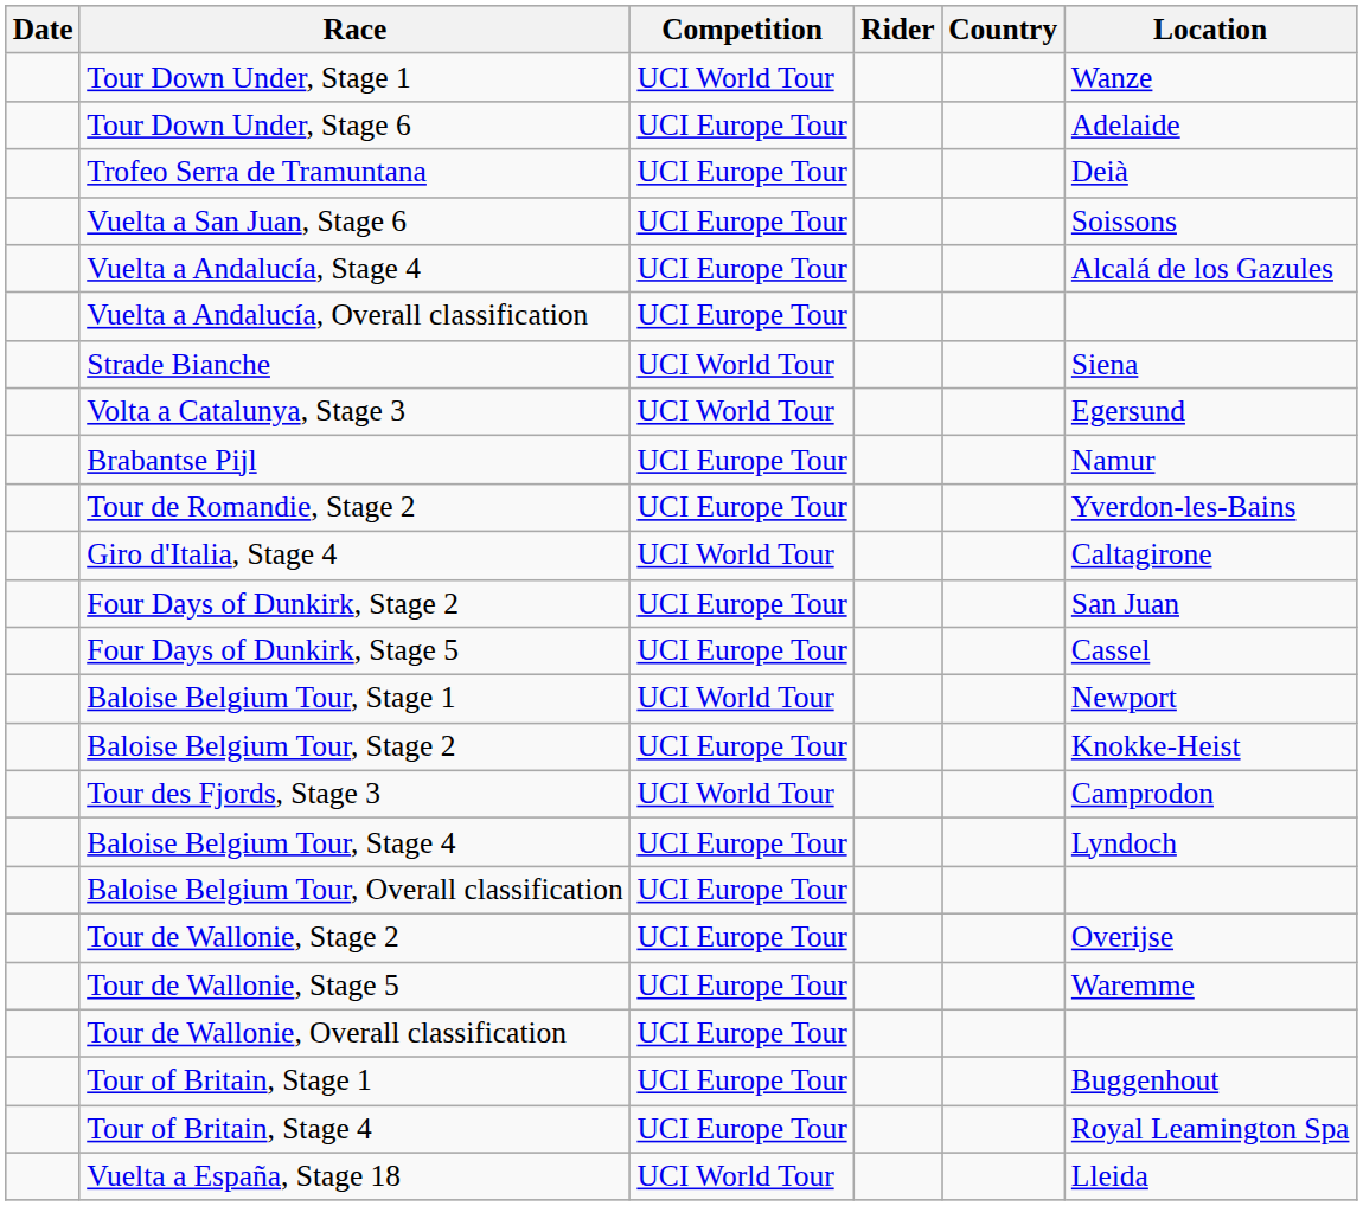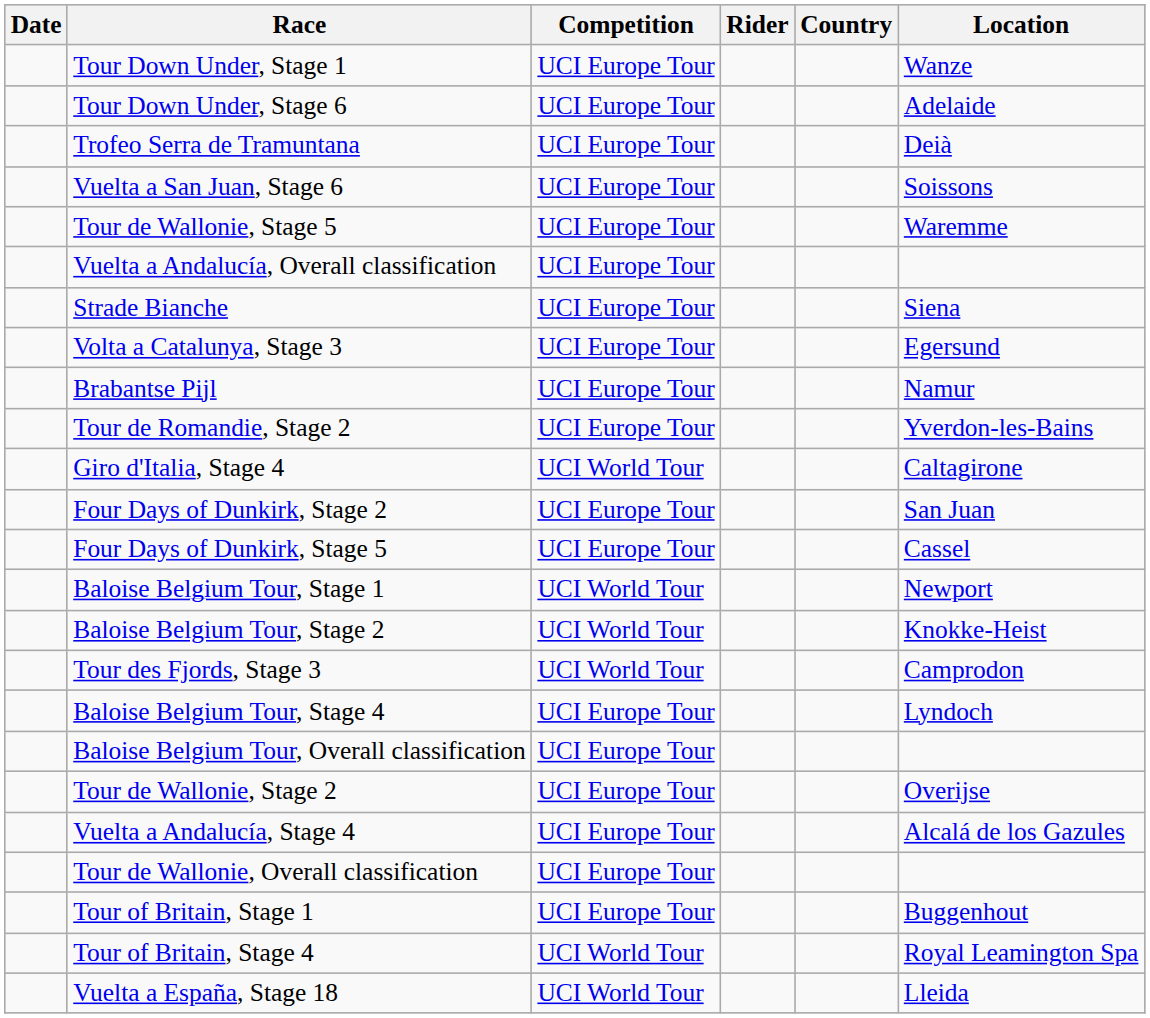 <table class="wikitable sortable">
 <tr>
 <th>Date</th>
 <th>Race</th>
 <th>Competition</th>
 <th>Rider</th>
 <th>Country</th>
 <th>Location</th>
 </tr>
 <tr>
 <td></td>
 <td><a href='#'>Tour Down Under</a>, Stage 1</td>
-<td><a href='#'>UCI World Tour</a></td>
+<td><a href='#'>UCI Europe Tour</a></td>
 <td></td>
 <td></td>
 <td><a href='#'>Wanze</a></td>
 </tr>
 <tr>
 <td></td>
 <td><a href='#'>Tour Down Under</a>, Stage 6</td>
 <td><a href='#'>UCI Europe Tour</a></td>
 <td></td>
 <td></td>
 <td><a href='#'>Adelaide</a></td>
 </tr>
 <tr>
 <td></td>
 <td><a href='#'>Trofeo Serra de Tramuntana</a></td>
 <td><a href='#'>UCI Europe Tour</a></td>
 <td></td>
 <td></td>
 <td><a href='#'>Deià</a></td>
 </tr>
 <tr>
 <td></td>
 <td><a href='#'>Vuelta a San Juan</a>, Stage 6</td>
 <td><a href='#'>UCI Europe Tour</a></td>
 <td></td>
 <td></td>
 <td><a href='#'>Soissons</a></td>
 </tr>
 <tr>
 <td></td>
-<td><a href='#'>Vuelta a Andalucía</a>, Stage 4</td>
+<td><a href='#'>Tour de Wallonie</a>, Stage 5</td>
 <td><a href='#'>UCI Europe Tour</a></td>
 <td></td>
 <td></td>
-<td><a href='#'>Alcalá de los Gazules</a></td>
+<td><a href='#'>Waremme</a></td>
 </tr>
 <tr>
 <td></td>
 <td><a href='#'>Vuelta a Andalucía</a>, Overall classification</td>
 <td><a href='#'>UCI Europe Tour</a></td>
 <td></td>
 <td></td>
 <td></td>
 </tr>
 <tr>
 <td></td>
 <td><a href='#'>Strade Bianche</a></td>
-<td><a href='#'>UCI World Tour</a></td>
+<td><a href='#'>UCI Europe Tour</a></td>
 <td></td>
 <td></td>
 <td><a href='#'>Siena</a></td>
 </tr>
 <tr>
 <td></td>
 <td><a href='#'>Volta a Catalunya</a>, Stage 3</td>
-<td><a href='#'>UCI World Tour</a></td>
+<td><a href='#'>UCI Europe Tour</a></td>
 <td></td>
 <td></td>
 <td><a href='#'>Egersund</a></td>
 </tr>
 <tr>
 <td></td>
 <td><a href='#'>Brabantse Pijl</a></td>
 <td><a href='#'>UCI Europe Tour</a></td>
 <td></td>
 <td></td>
 <td><a href='#'>Namur</a></td>
 </tr>
 <tr>
 <td></td>
 <td><a href='#'>Tour de Romandie</a>, Stage 2</td>
 <td><a href='#'>UCI Europe Tour</a></td>
 <td></td>
 <td></td>
 <td><a href='#'>Yverdon-les-Bains</a></td>
 </tr>
 <tr>
 <td></td>
 <td><a href='#'>Giro d'Italia</a>, Stage 4</td>
 <td><a href='#'>UCI World Tour</a></td>
 <td></td>
 <td></td>
 <td><a href='#'>Caltagirone</a></td>
 </tr>
 <tr>
 <td></td>
 <td><a href='#'>Four Days of Dunkirk</a>, Stage 2</td>
 <td><a href='#'>UCI Europe Tour</a></td>
 <td></td>
 <td></td>
 <td><a href='#'>San Juan</a></td>
 </tr>
 <tr>
 <td></td>
 <td><a href='#'>Four Days of Dunkirk</a>, Stage 5</td>
 <td><a href='#'>UCI Europe Tour</a></td>
 <td></td>
 <td></td>
 <td><a href='#'>Cassel</a></td>
 </tr>
 <tr>
 <td></td>
 <td><a href='#'>Baloise Belgium Tour</a>, Stage 1</td>
 <td><a href='#'>UCI World Tour</a></td>
 <td></td>
 <td></td>
 <td><a href='#'>Newport</a></td>
 </tr>
 <tr>
 <td></td>
 <td><a href='#'>Baloise Belgium Tour</a>, Stage 2</td>
-<td><a href='#'>UCI Europe Tour</a></td>
+<td><a href='#'>UCI World Tour</a></td>
 <td></td>
 <td></td>
 <td><a href='#'>Knokke-Heist</a></td>
 </tr>
 <tr>
 <td></td>
 <td><a href='#'>Tour des Fjords</a>, Stage 3</td>
 <td><a href='#'>UCI World Tour</a></td>
 <td></td>
 <td></td>
 <td><a href='#'>Camprodon</a></td>
 </tr>
 <tr>
 <td></td>
 <td><a href='#'>Baloise Belgium Tour</a>, Stage 4</td>
 <td><a href='#'>UCI Europe Tour</a></td>
 <td></td>
 <td></td>
 <td><a href='#'>Lyndoch</a></td>
 </tr>
 <tr>
 <td></td>
 <td><a href='#'>Baloise Belgium Tour</a>, Overall classification</td>
 <td><a href='#'>UCI Europe Tour</a></td>
 <td></td>
 <td></td>
 <td></td>
 </tr>
 <tr>
 <td></td>
 <td><a href='#'>Tour de Wallonie</a>, Stage 2</td>
 <td><a href='#'>UCI Europe Tour</a></td>
 <td></td>
 <td></td>
 <td><a href='#'>Overijse</a></td>
 </tr>
 <tr>
 <td></td>
-<td><a href='#'>Tour de Wallonie</a>, Stage 5</td>
+<td><a href='#'>Vuelta a Andalucía</a>, Stage 4</td>
 <td><a href='#'>UCI Europe Tour</a></td>
 <td></td>
 <td></td>
-<td><a href='#'>Waremme</a></td>
+<td><a href='#'>Alcalá de los Gazules</a></td>
 </tr>
 <tr>
 <td></td>
 <td><a href='#'>Tour de Wallonie</a>, Overall classification</td>
 <td><a href='#'>UCI Europe Tour</a></td>
 <td></td>
 <td></td>
 <td></td>
 </tr>
 <tr>
 <td></td>
 <td><a href='#'>Tour of Britain</a>, Stage 1</td>
 <td><a href='#'>UCI Europe Tour</a></td>
 <td></td>
 <td></td>
 <td><a href='#'>Buggenhout</a></td>
 </tr>
 <tr>
 <td></td>
 <td><a href='#'>Tour of Britain</a>, Stage 4</td>
-<td><a href='#'>UCI Europe Tour</a></td>
+<td><a href='#'>UCI World Tour</a></td>
 <td></td>
 <td></td>
 <td><a href='#'>Royal Leamington Spa</a></td>
 </tr>
 <tr>
 <td></td>
 <td><a href='#'>Vuelta a España</a>, Stage 18</td>
 <td><a href='#'>UCI World Tour</a></td>
 <td></td>
 <td></td>
 <td><a href='#'>Lleida</a></td>
 </tr>
 </table>
